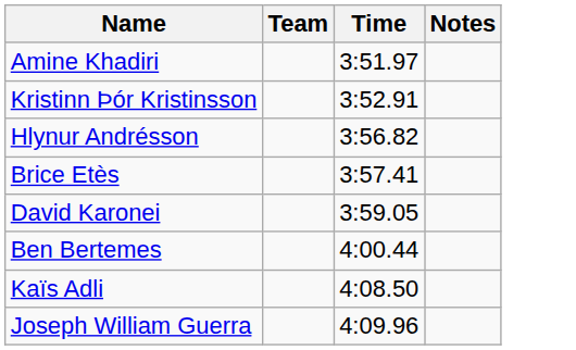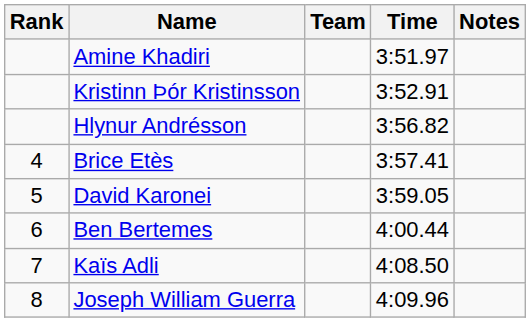 <table class="wikitable sortable" style="text-align:center">
 <tr>
+<th>Rank</th>
 <th>Name</th>
 <th>Team</th>
 <th>Time</th>
 <th>Notes</th>
 </tr>
 <tr>
+<td></td>
 <td align="left"><a href='#'>Amine Khadiri</a></td>
 <td align=left></td>
 <td>3:51.97</td>
 <td></td>
 </tr>
 <tr>
+<td></td>
 <td align="left"><a href='#'>Kristinn Þór Kristinsson</a></td>
 <td align=left></td>
 <td>3:52.91</td>
 <td></td>
 </tr>
 <tr>
+<td></td>
 <td align="left"><a href='#'>Hlynur Andrésson</a></td>
 <td align=left></td>
 <td>3:56.82</td>
 <td></td>
 </tr>
 <tr>
+<td>4</td>
 <td align="left"><a href='#'>Brice Etès</a></td>
 <td align=left></td>
 <td>3:57.41</td>
 <td></td>
 </tr>
 <tr>
+<td>5</td>
 <td align="left"><a href='#'>David Karonei</a></td>
 <td align=left></td>
 <td>3:59.05</td>
 <td></td>
 </tr>
 <tr>
+<td>6</td>
 <td align="left"><a href='#'>Ben Bertemes</a></td>
 <td align=left></td>
 <td>4:00.44</td>
 <td></td>
 </tr>
 <tr>
+<td>7</td>
 <td align="left"><a href='#'>Kaïs Adli</a></td>
 <td align=left></td>
 <td>4:08.50</td>
 <td></td>
 </tr>
 <tr>
+<td>8</td>
 <td align="left"><a href='#'>Joseph William Guerra</a></td>
 <td align=left></td>
 <td>4:09.96</td>
 <td></td>
 </tr>
 </table>
